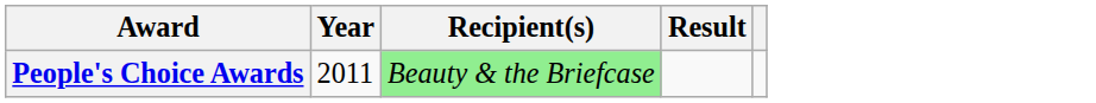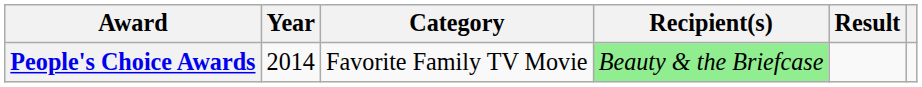 <table class="wikitable plainrowheaders">
 <tr>
 <th scope="col">Award</th>
 <th scope="col">Year</th>
+<th scope="col">Category</th>
 <th scope="col">Recipient(s)</th>
 <th scope="col">Result</th>
 <th scope="col"></th>
 </tr>
 <tr>
 <th scope="row"><a href='#'>People's Choice Awards</a></th>
-<td>2011</td>
+<td>2014</td>
+<td>Favorite Family TV Movie</td>
 <td style="background: lightgreen;"><em>Beauty & the Briefcase</em></td>
 <td></td>
 <td style="text-align:center;"></td>
 </tr>
 </table>
